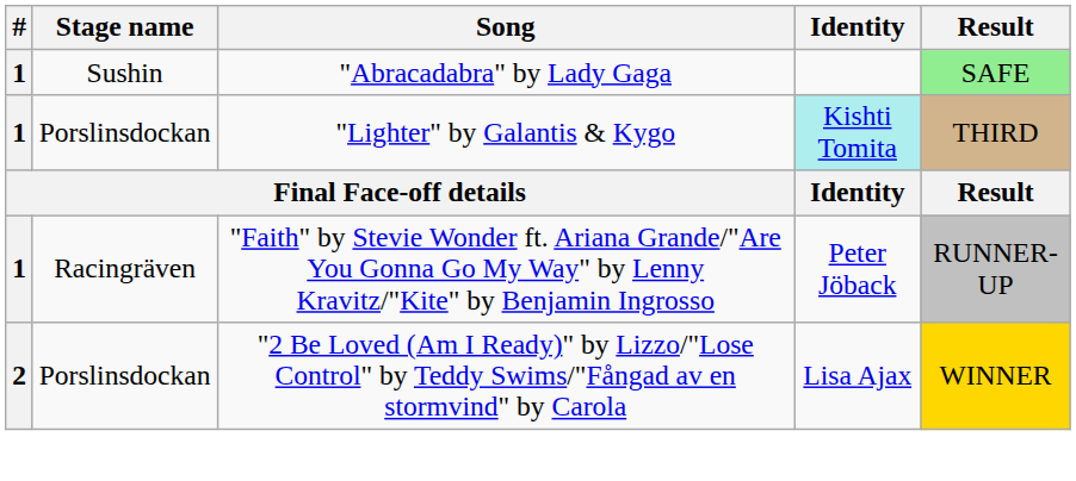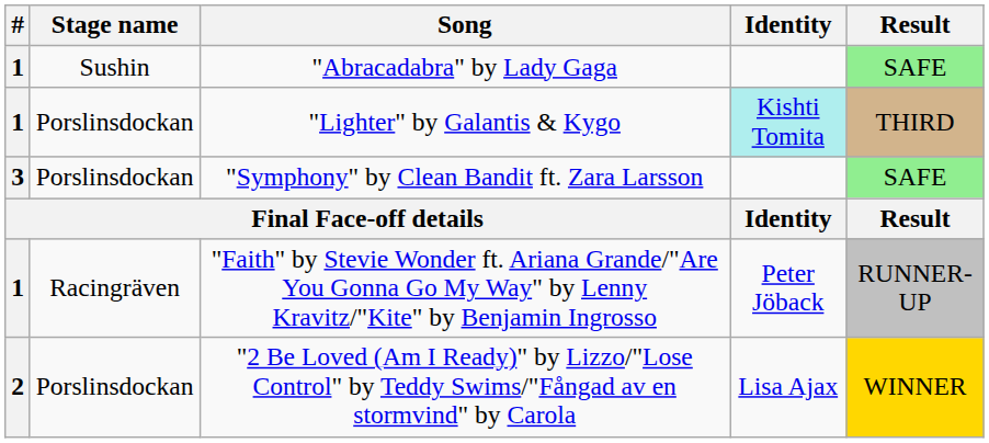 <table class="wikitable plainrowheaders" style="text-align: center;">
 <tr>
 <th>#</th>
 <th>Stage name</th>
 <th>Song</th>
 <th>Identity</th>
 <th>Result</th>
 </tr>
 <tr>
 <th>1</th>
 <td>Sushin</td>
 <td>"<a href='#'>Abracadabra</a>" by <a href='#'>Lady Gaga</a></td>
 <td></td>
 <td bgcolor=lightgreen>SAFE</td>
 </tr>
 <tr>
 <th>1</th>
 <td>Porslinsdockan</td>
 <td>"<a href='#'>Lighter</a>" by <a href='#'>Galantis</a> & <a href='#'>Kygo</a></td>
 <td style="background: paleturquoise;"><a href='#'>Kishti Tomita</a></td>
 <td bgcolor=tan>THIRD</td>
 </tr>
 <tr>
+<th>3</th>
+<td>Porslinsdockan</td>
+<td>"<a href='#'>Symphony</a>" by <a href='#'>Clean Bandit</a> ft. <a href='#'>Zara Larsson</a></td>
+<td></td>
+<td bgcolor=lightgreen>SAFE</td>
+</tr>
+<tr>
 <th colspan="3">Final Face-off details</th>
 <th>Identity</th>
 <th>Result</th>
 </tr>
 <tr>
 <th>1</th>
 <td>Racingräven</td>
 <td>"<a href='#'>Faith</a>" by <a href='#'>Stevie Wonder</a> ft. <a href='#'>Ariana Grande</a>/"<a href='#'>Are You Gonna Go My Way</a>" by <a href='#'>Lenny Kravitz</a>/"<a href='#'>Kite</a>" by <a href='#'>Benjamin Ingrosso</a></td>
 <td><a href='#'>Peter Jöback</a></td>
 <td bgcolor=silver>RUNNER-UP</td>
 </tr>
 <tr>
 <th>2</th>
 <td>Porslinsdockan</td>
 <td>"<a href='#'>2 Be Loved (Am I Ready)</a>" by <a href='#'>Lizzo</a>/"<a href='#'>Lose Control</a>" by <a href='#'>Teddy Swims</a>/"<a href='#'>Fångad av en stormvind</a>" by <a href='#'>Carola</a></td>
 <td><a href='#'>Lisa Ajax</a></td>
 <td bgcolor=gold>WINNER</td>
 </tr>
 </table>
